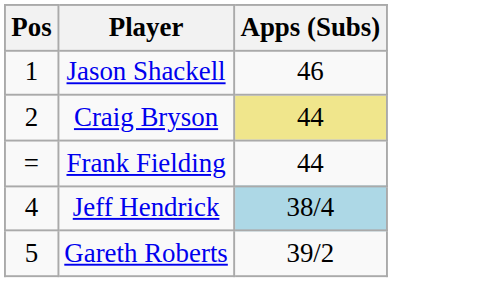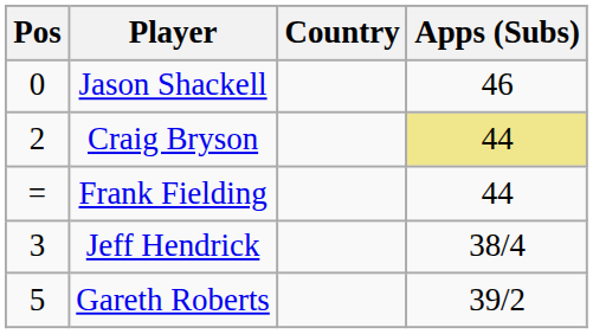 <table class="wikitable" style="text-align:center; font-size:88%">
 <tr>
 <th>Pos</th>
 <th>Player</th>
+<th>Country</th>
 <th>Apps (Subs)</th>
 </tr>
 <tr>
-<td>1</td>
+<td>0</td>
 <td><a href='#'>Jason Shackell</a></td>
+<td></td>
 <td>46</td>
 </tr>
 <tr>
 <td>2</td>
 <td><a href='#'>Craig Bryson</a></td>
+<td></td>
 <td style="background: khaki;">44</td>
 </tr>
 <tr>
 <td>=</td>
 <td><a href='#'>Frank Fielding</a></td>
+<td></td>
 <td>44</td>
 </tr>
 <tr>
-<td>4</td>
+<td>3</td>
 <td><a href='#'>Jeff Hendrick</a></td>
-<td style="background: lightblue;">38/4</td>
+<td></td>
+<td>38/4</td>
 </tr>
 <tr>
 <td>5</td>
 <td><a href='#'>Gareth Roberts</a></td>
+<td></td>
 <td>39/2</td>
 </tr>
 </table>
